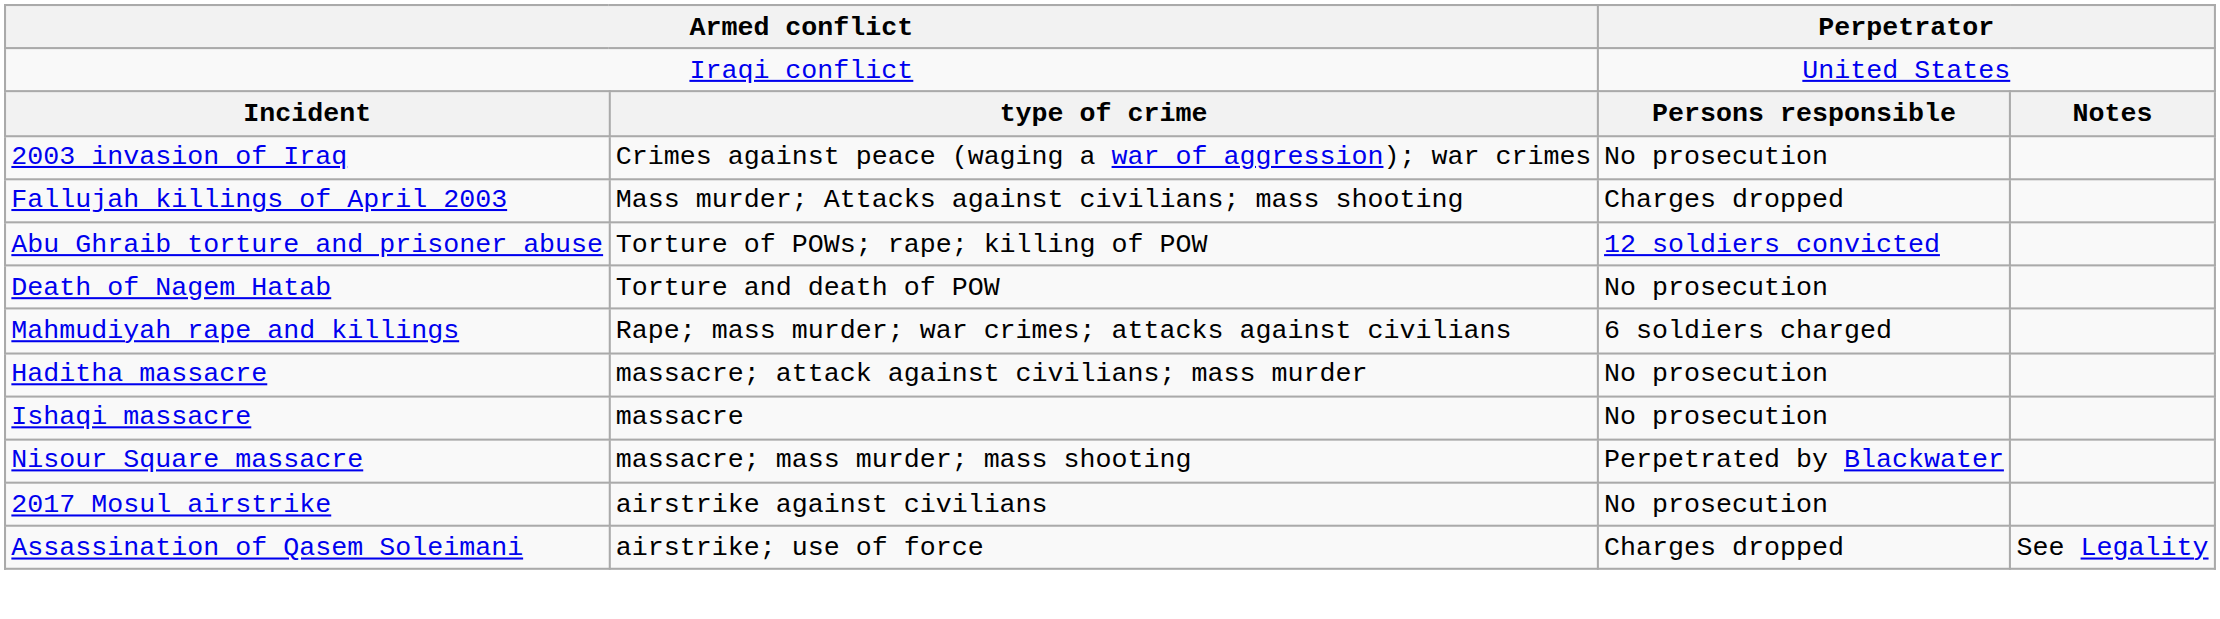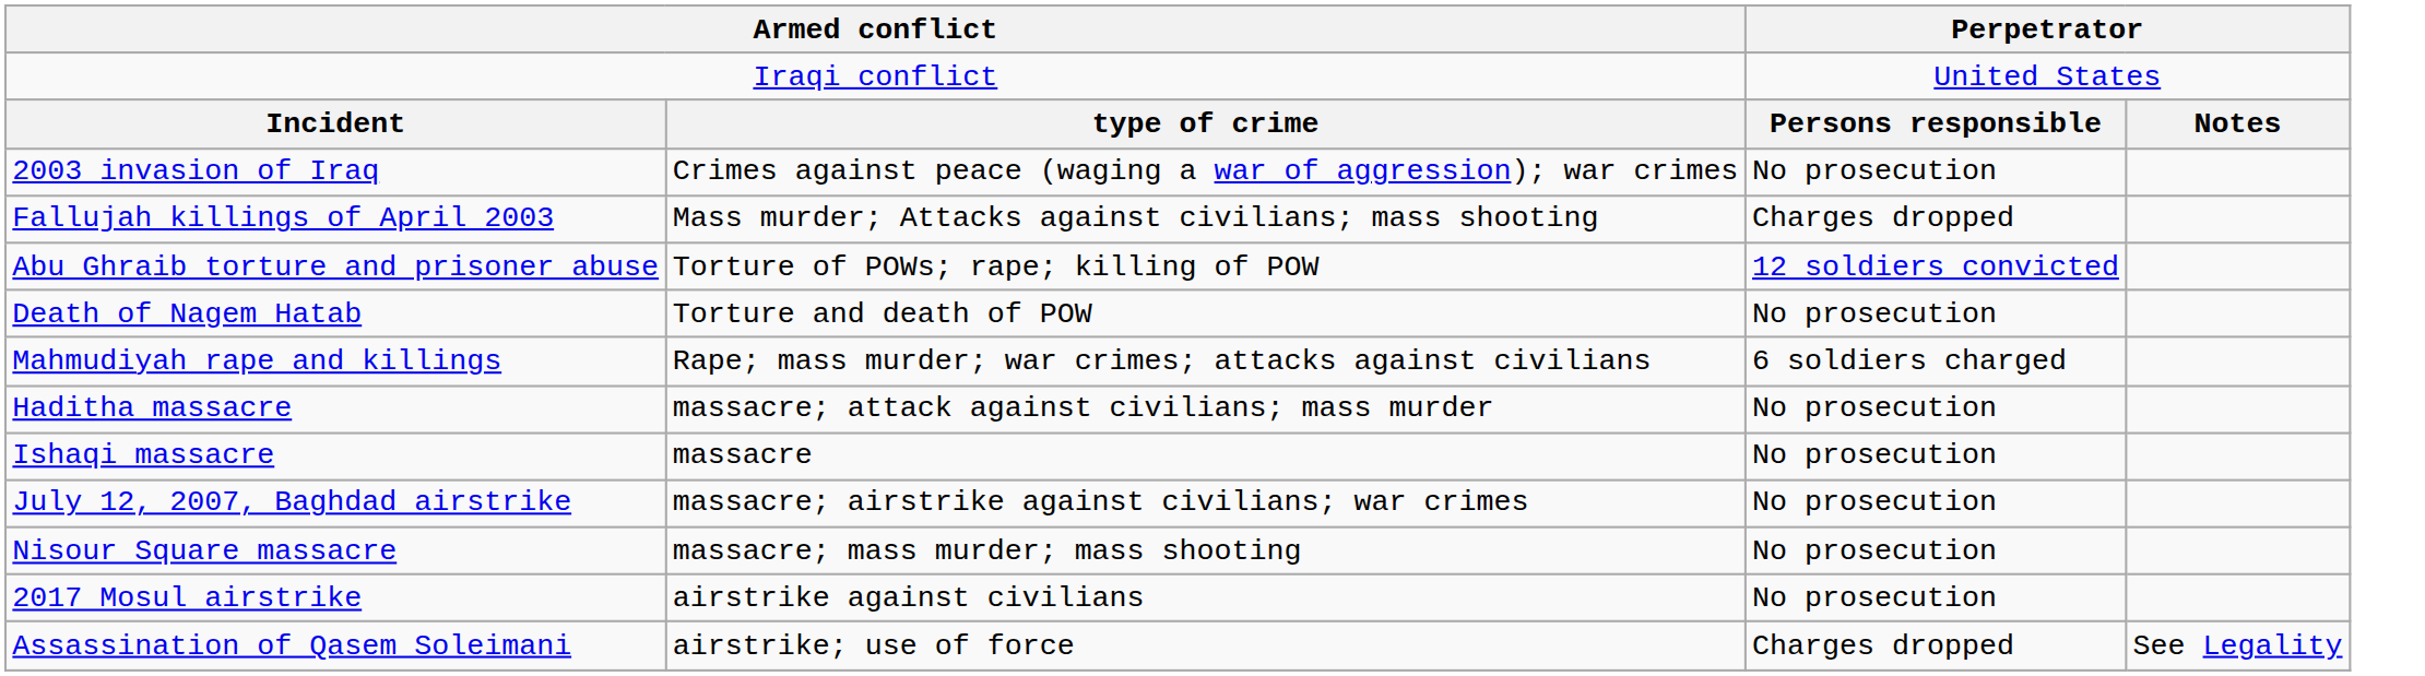 <table class="wikitable">
 <tr>
 <th colspan="2">Armed conflict</th>
 <th colspan="2">Perpetrator</th>
 </tr>
 <tr style="text-align:center;">
 <td colspan="2"><a href='#'>Iraqi conflict</a></td>
 <td colspan="2"><a href='#'>United States</a></td>
 </tr>
 <tr>
 <th>Incident</th>
 <th>type of crime</th>
 <th>Persons responsible</th>
 <th>Notes</th>
 </tr>
 <tr>
 <td><a href='#'>2003 invasion of Iraq</a></td>
 <td>Crimes against peace (waging a <a href='#'>war of aggression</a>); war crimes</td>
 <td>No prosecution</td>
 <td></td>
 </tr>
 <tr>
 <td><a href='#'>Fallujah killings of April 2003</a></td>
 <td>Mass murder; Attacks against civilians; mass shooting</td>
 <td>Charges dropped</td>
 <td></td>
 </tr>
 <tr>
 <td><a href='#'>Abu Ghraib torture and prisoner abuse</a></td>
 <td>Torture of POWs; rape; killing of POW</td>
 <td><a href='#'>12 soldiers convicted</a></td>
 <td></td>
 </tr>
 <tr>
 <td><a href='#'>Death of Nagem Hatab</a></td>
 <td>Torture and death of POW</td>
 <td>No prosecution</td>
 <td></td>
 </tr>
 <tr>
 <td><a href='#'>Mahmudiyah rape and killings</a></td>
 <td>Rape; mass murder; war crimes; attacks against civilians</td>
 <td>6 soldiers charged</td>
 <td></td>
 </tr>
 <tr>
 <td><a href='#'>Haditha massacre</a></td>
 <td>massacre; attack against civilians; mass murder</td>
 <td>No prosecution</td>
 <td></td>
 </tr>
 <tr>
 <td><a href='#'>Ishaqi massacre</a></td>
 <td>massacre</td>
 <td>No prosecution</td>
 <td></td>
 </tr>
 <tr>
+<td><a href='#'>July 12, 2007, Baghdad airstrike</a></td>
+<td>massacre; airstrike against civilians; war crimes</td>
+<td>No prosecution</td>
+<td></td>
+</tr>
+<tr>
 <td><a href='#'>Nisour Square massacre</a></td>
 <td>massacre; mass murder; mass shooting</td>
-<td>Perpetrated by <a href='#'>Blackwater</a></td>
+<td>No prosecution</td>
 <td></td>
 </tr>
 <tr>
 <td><a href='#'>2017 Mosul airstrike</a></td>
 <td>airstrike against civilians</td>
 <td>No prosecution</td>
 <td></td>
 </tr>
 <tr>
 <td><a href='#'>Assassination of Qasem Soleimani</a></td>
 <td>airstrike; use of force</td>
 <td>Charges dropped</td>
 <td>See <a href='#'>Legality</a></td>
 </tr>
 </table>
